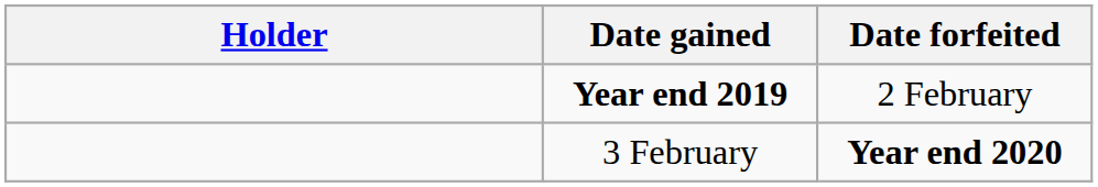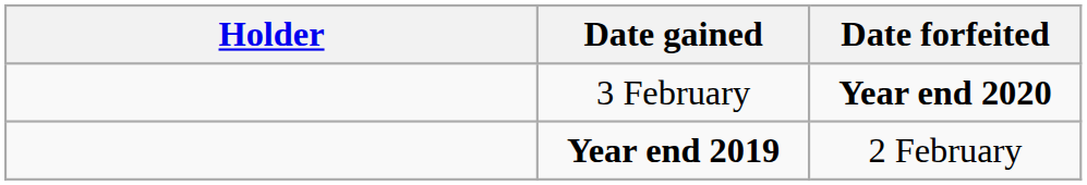 <table class="wikitable" style="font-size:95%">
 <tr>
 <th style="width:222px;"><a href='#'>Holder</a></th>
 <th style="width:110px;">Date gained</th>
 <th style="width:110px;">Date forfeited</th>
 </tr>
 <tr>
+<td><strong></strong></td>
+<td style="text-align:center;">3 February</td>
+<td style="text-align:center;"><strong>Year end 2020</strong></td>
+</tr>
+<tr>
 <td></td>
 <td style="text-align:center;"><strong>Year end 2019</strong></td>
 <td style="text-align:center;">2 February</td>
 </tr>
-<tr>
-<td><strong></strong></td>
-<td style="text-align:center;">3 February</td>
-<td style="text-align:center;"><strong>Year end 2020</strong></td>
-</tr>
 </table>
